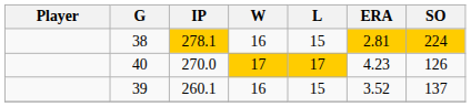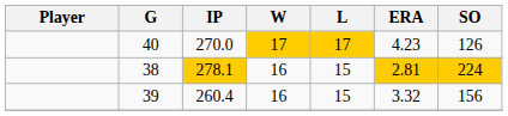 <table class="wikitable sortable">
 <tr>
 <th bgcolor="#DDDDFF" width="16%">Player</th>
 <th bgcolor="#DDDDFF" width="9%">G</th>
 <th bgcolor="#DDDDFF" width="9%">IP</th>
 <th bgcolor="#DDDDFF" width="9%">W</th>
 <th bgcolor="#DDDDFF" width="9%">L</th>
 <th bgcolor="#DDDDFF" width="9%">ERA</th>
 <th bgcolor="#DDDDFF" width="9%">SO</th>
 </tr>
 <tr align="center">
 <td></td>
+<td>40</td>
+<td>270.0</td>
+<td bgcolor="#FFCC00">17</td>
+<td bgcolor="#FFCC00">17</td>
+<td>4.23</td>
+<td>126</td>
+</tr>
+<tr align="center">
+<td></td>
 <td>38</td>
 <td bgcolor="#FFCC00">278.1</td>
 <td>16</td>
 <td>15</td>
 <td bgcolor="#FFCC00">2.81</td>
 <td bgcolor="#FFCC00">224</td>
 </tr>
 <tr align="center">
 <td></td>
-<td>40</td>
-<td>270.0</td>
-<td bgcolor="#FFCC00">17</td>
-<td bgcolor="#FFCC00">17</td>
-<td>4.23</td>
-<td>126</td>
-</tr>
-<tr align="center">
-<td></td>
 <td>39</td>
-<td>260.1</td>
+<td>260.4</td>
 <td>16</td>
 <td>15</td>
-<td>3.52</td>
-<td>137</td>
+<td>3.32</td>
+<td>156</td>
 </tr>
 <tr align="center">
 </tr>
 </table>
